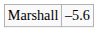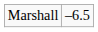 <table class="wikitable" style="border: none;">
 <tr align="center">
 </tr>
 <tr align="center">
 <td>Marshall</td>
-<td>–5.6</td>
+<td>–6.5</td>
 </tr>
 </table>
